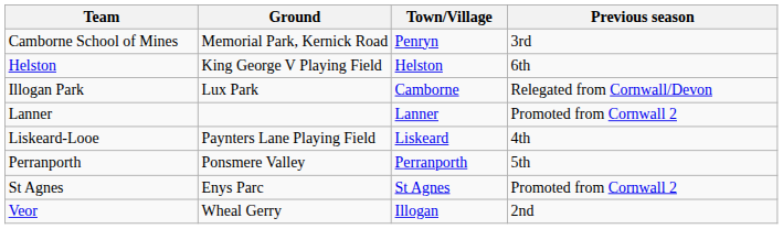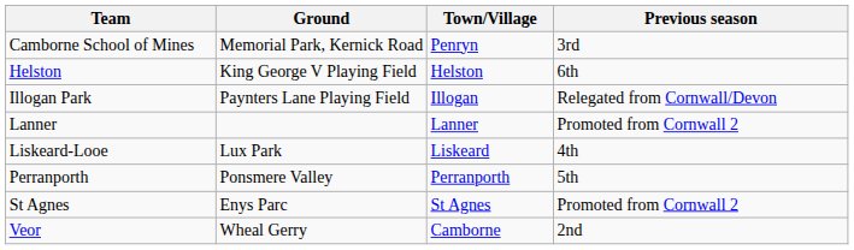 <table class="wikitable sortable">
 <tr>
 <th width=25%>Team</th>
 <th width=25%>Ground</th>
 <th width=15%>Town/Village</th>
 <th width=35%>Previous season</th>
 </tr>
 <tr>
 <td>Camborne School of Mines</td>
 <td>Memorial Park, Kernick Road</td>
 <td><a href='#'>Penryn</a></td>
 <td>3rd</td>
 </tr>
 <tr>
 <td><a href='#'>Helston</a></td>
 <td>King George V Playing Field</td>
 <td><a href='#'>Helston</a></td>
 <td>6th</td>
 </tr>
 <tr>
 <td>Illogan Park</td>
-<td>Lux Park</td>
-<td><a href='#'>Camborne</a></td>
+<td>Paynters Lane Playing Field</td>
+<td><a href='#'>Illogan</a></td>
 <td>Relegated from <a href='#'>Cornwall/Devon</a></td>
 </tr>
 <tr>
 <td>Lanner</td>
 <td></td>
 <td><a href='#'>Lanner</a></td>
 <td>Promoted from <a href='#'>Cornwall 2</a></td>
 </tr>
 <tr>
 <td>Liskeard-Looe</td>
-<td>Paynters Lane Playing Field</td>
+<td>Lux Park</td>
 <td><a href='#'>Liskeard</a></td>
 <td>4th</td>
 </tr>
 <tr>
 <td>Perranporth</td>
 <td>Ponsmere Valley</td>
 <td><a href='#'>Perranporth</a></td>
 <td>5th</td>
 </tr>
 <tr>
 <td>St Agnes</td>
 <td>Enys Parc</td>
 <td><a href='#'>St Agnes</a></td>
 <td>Promoted from <a href='#'>Cornwall 2</a></td>
 </tr>
 <tr>
 <td><a href='#'>Veor</a></td>
 <td>Wheal Gerry</td>
-<td><a href='#'>Illogan</a></td>
+<td><a href='#'>Camborne</a></td>
 <td>2nd</td>
 </tr>
 </table>
